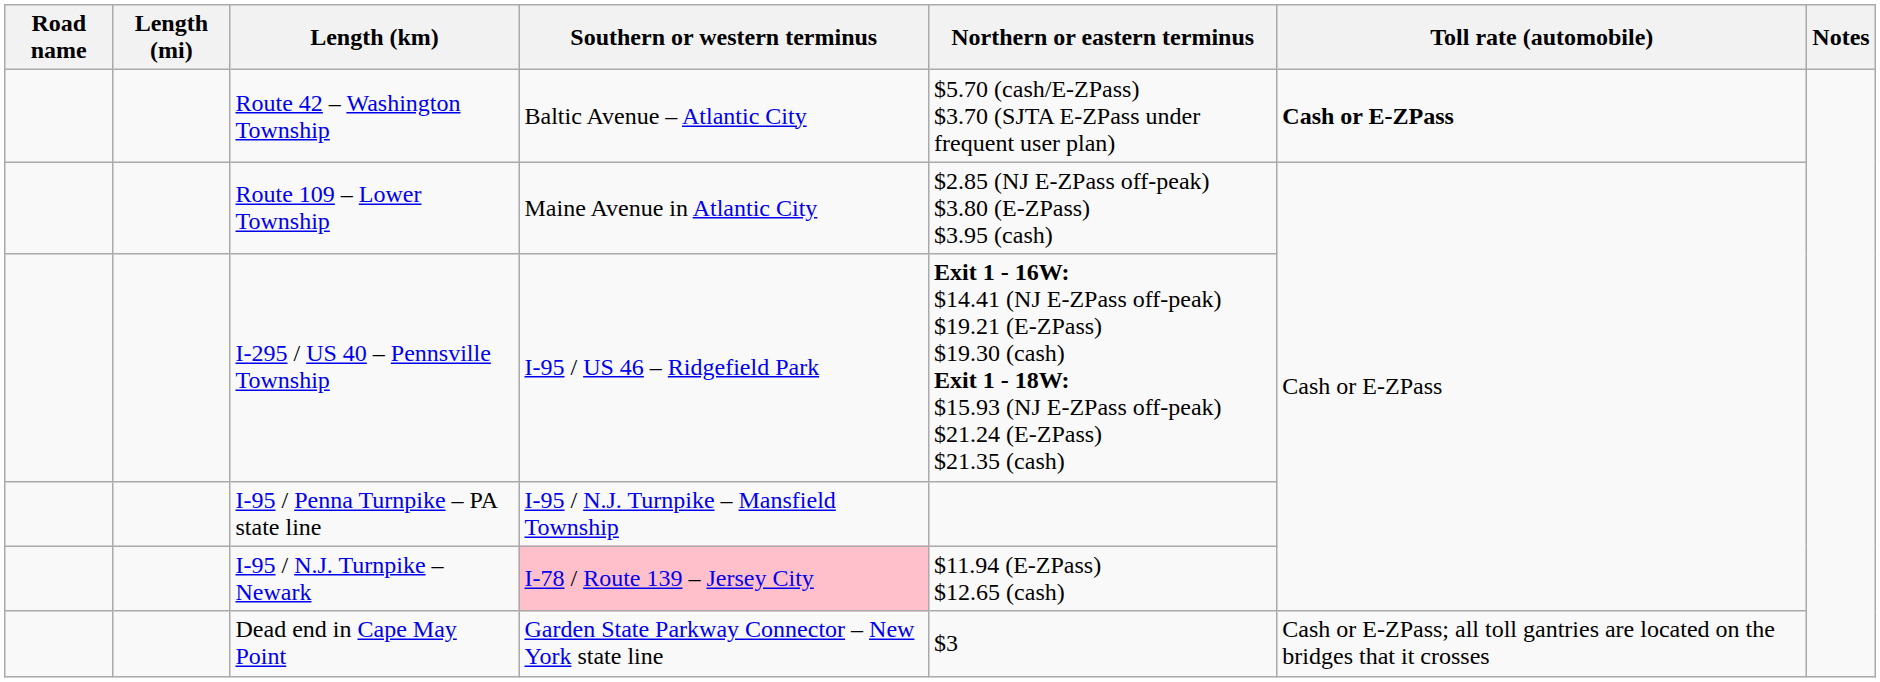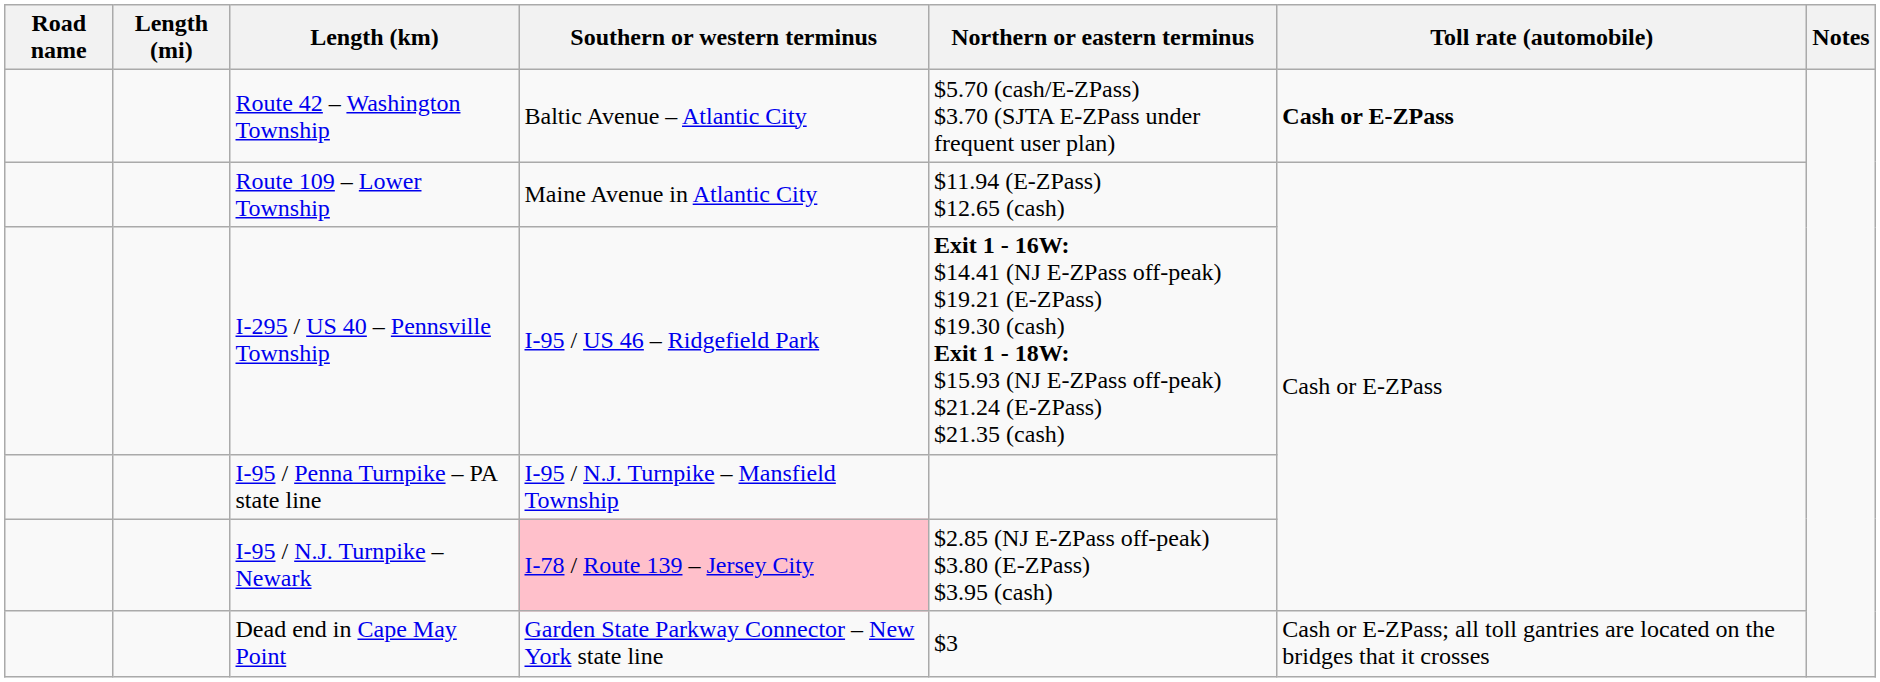 <table class="wikitable">
 <tr>
 <th scope="col">Road name</th>
 <th scope="col">Length (mi)</th>
 <th scope="col">Length (km)</th>
 <th scope="col">Southern or western terminus</th>
 <th scope="col">Northern or eastern terminus</th>
 <th scope="col">Toll rate (automobile)</th>
 <th scope="col">Notes</th>
 </tr>
 <tr>
 <td></td>
 <td></td>
 <td><a href='#'>Route 42</a> – <a href='#'>Washington Township</a></td>
 <td>Baltic Avenue – <a href='#'>Atlantic City</a></td>
 <td>$5.70 (cash/E-ZPass)<br>$3.70 (SJTA E-ZPass under frequent user plan)</td>
 <td><strong>Cash or E-ZPass</strong></td>
 </tr>
 <tr>
 <td></td>
 <td></td>
 <td><a href='#'>Route 109</a> – <a href='#'>Lower Township</a></td>
 <td>Maine Avenue in <a href='#'>Atlantic City</a></td>
-<td>$2.85 (NJ E-ZPass off-peak)<br>$3.80 (E-ZPass)<br>$3.95 (cash)</td>
+<td>$11.94 (E-ZPass)<br>$12.65 (cash)</td>
 <td rowspan="4">Cash or E-ZPass</td>
 </tr>
 <tr>
 <td></td>
 <td></td>
 <td><a href='#'>I-295</a> / <a href='#'>US 40</a> – <a href='#'>Pennsville Township</a></td>
 <td><a href='#'>I-95</a> / <a href='#'>US 46</a> – <a href='#'>Ridgefield Park</a></td>
 <td><strong>Exit 1 - 16W:</strong><br>$14.41 (NJ E-ZPass off-peak)<br>$19.21 (E-ZPass)<br>$19.30 (cash)<br><strong>Exit 1 - 18W:</strong><br>$15.93 (NJ E-ZPass off-peak)<br>$21.24 (E-ZPass)<br>$21.35 (cash)</td>
 </tr>
 <tr>
 <td></td>
 <td></td>
 <td><a href='#'>I-95</a> / <a href='#'>Penna Turnpike</a> – PA state line</td>
 <td><a href='#'>I-95</a> / <a href='#'>N.J. Turnpike</a> – <a href='#'>Mansfield Township</a></td>
 <td></td>
 </tr>
 <tr>
 <td></td>
 <td></td>
 <td><a href='#'>I-95</a> / <a href='#'>N.J. Turnpike</a> – <a href='#'>Newark</a></td>
 <td style="background: pink;"><a href='#'>I-78</a> / <a href='#'>Route 139</a> – <a href='#'>Jersey City</a></td>
-<td>$11.94 (E-ZPass)<br>$12.65 (cash)</td>
+<td>$2.85 (NJ E-ZPass off-peak)<br>$3.80 (E-ZPass)<br>$3.95 (cash)</td>
 </tr>
 <tr>
 <td></td>
 <td></td>
 <td>Dead end in <a href='#'>Cape May Point</a></td>
 <td><a href='#'>Garden State Parkway Connector</a> – <a href='#'>New York</a> state line</td>
 <td>$3</td>
 <td rowspan="4">Cash or E-ZPass; all toll gantries are located on the bridges that it crosses</td>
 </tr>
 </table>
